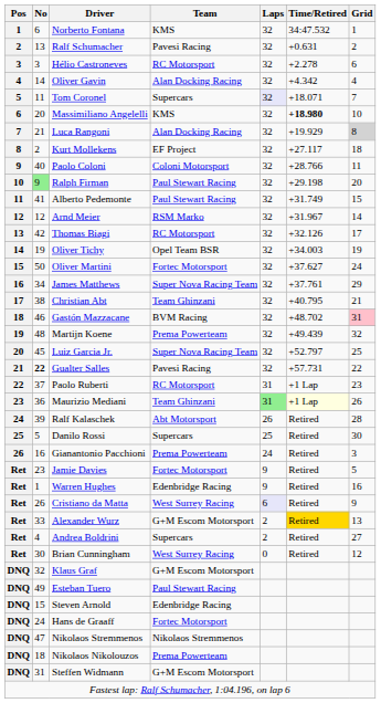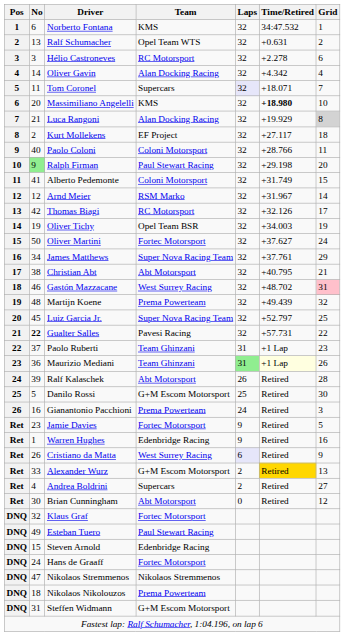 <table class="wikitable" style="font-size: 95%;">
 <tr>
 <th>Pos</th>
 <th>No</th>
 <th>Driver</th>
 <th>Team</th>
 <th>Laps</th>
 <th>Time/Retired</th>
 <th>Grid</th>
 </tr>
 <tr>
 <th>1</th>
 <td>6</td>
 <td> <a href='#'>Norberto Fontana</a></td>
 <td>KMS</td>
 <td>32</td>
 <td>34:47.532</td>
 <td>1</td>
 </tr>
 <tr>
 <th>2</th>
 <td>13</td>
 <td> <a href='#'>Ralf Schumacher</a></td>
-<td>Pavesi Racing</td>
+<td>Opel Team WTS</td>
 <td>32</td>
 <td>+0.631</td>
 <td>2</td>
 </tr>
 <tr>
 <th>3</th>
 <td>3</td>
 <td> <a href='#'>Hélio Castroneves</a></td>
 <td><a href='#'>RC Motorsport</a></td>
 <td>32</td>
 <td>+2.278</td>
 <td>6</td>
 </tr>
 <tr>
 <th>4</th>
 <td>14</td>
 <td> <a href='#'>Oliver Gavin</a></td>
 <td><a href='#'>Alan Docking Racing</a></td>
 <td>32</td>
 <td>+4.342</td>
 <td>4</td>
 </tr>
 <tr>
 <th>5</th>
 <td>11</td>
 <td> <a href='#'>Tom Coronel</a></td>
 <td>Supercars</td>
 <td style="background: lavender;">32</td>
 <td>+18.071</td>
 <td>7</td>
 </tr>
 <tr>
 <th>6</th>
 <td>20</td>
 <td> <a href='#'>Massimiliano Angelelli</a></td>
 <td>KMS</td>
 <td>32</td>
 <td><strong>+18.980</strong></td>
 <td>10</td>
 </tr>
 <tr>
 <th>7</th>
 <td>21</td>
 <td> <a href='#'>Luca Rangoni</a></td>
 <td><a href='#'>Alan Docking Racing</a></td>
 <td>32</td>
 <td>+19.929</td>
 <td style="background: lightgrey;">8</td>
 </tr>
 <tr>
 <th>8</th>
 <td>2</td>
 <td> <a href='#'>Kurt Mollekens</a></td>
 <td>EF Project</td>
 <td>32</td>
 <td>+27.117</td>
 <td>18</td>
 </tr>
 <tr>
 <th>9</th>
 <td>40</td>
 <td> <a href='#'>Paolo Coloni</a></td>
 <td><a href='#'>Coloni Motorsport</a></td>
 <td>32</td>
 <td>+28.766</td>
 <td>11</td>
 </tr>
 <tr>
 <th>10</th>
 <td style="background: lightgreen;">9</td>
 <td> <a href='#'>Ralph Firman</a></td>
 <td><a href='#'>Paul Stewart Racing</a></td>
 <td>32</td>
 <td>+29.198</td>
 <td>20</td>
 </tr>
 <tr>
 <th>11</th>
 <td>41</td>
 <td> Alberto Pedemonte</td>
-<td><a href='#'>Paul Stewart Racing</a></td>
+<td><a href='#'>Coloni Motorsport</a></td>
 <td>32</td>
 <td>+31.749</td>
 <td>15</td>
 </tr>
 <tr>
 <th>12</th>
 <td>12</td>
 <td> <a href='#'>Arnd Meier</a></td>
 <td><a href='#'>RSM Marko</a></td>
 <td>32</td>
 <td>+31.967</td>
 <td>14</td>
 </tr>
 <tr>
 <th>13</th>
 <td>42</td>
 <td> <a href='#'>Thomas Biagi</a></td>
 <td><a href='#'>RC Motorsport</a></td>
 <td>32</td>
 <td>+32.126</td>
 <td>17</td>
 </tr>
 <tr>
 <th>14</th>
 <td>19</td>
 <td> <a href='#'>Oliver Tichy</a></td>
 <td>Opel Team BSR</td>
 <td>32</td>
 <td>+34.003</td>
 <td>19</td>
 </tr>
 <tr>
 <th>15</th>
 <td>50</td>
 <td> <a href='#'>Oliver Martini</a></td>
 <td><a href='#'>Fortec Motorsport</a></td>
 <td>32</td>
 <td>+37.627</td>
 <td>24</td>
 </tr>
 <tr>
 <th>16</th>
 <td>34</td>
 <td> <a href='#'>James Matthews</a></td>
 <td><a href='#'>Super Nova Racing Team</a></td>
 <td>32</td>
 <td>+37.761</td>
 <td>29</td>
 </tr>
 <tr>
 <th>17</th>
 <td>38</td>
 <td> <a href='#'>Christian Abt</a></td>
-<td><a href='#'>Team Ghinzani</a></td>
+<td><a href='#'>Abt Motorsport</a></td>
 <td>32</td>
 <td>+40.795</td>
 <td>21</td>
 </tr>
 <tr>
 <th>18</th>
 <td>46</td>
 <td> <a href='#'>Gastón Mazzacane</a></td>
-<td>BVM Racing</td>
+<td><a href='#'>West Surrey Racing</a></td>
 <td>32</td>
 <td>+48.702</td>
 <td style="background: pink;">31</td>
 </tr>
 <tr>
 <th>19</th>
 <td>48</td>
 <td> Martijn Koene</td>
 <td><a href='#'>Prema Powerteam</a></td>
 <td>32</td>
 <td>+49.439</td>
 <td>32</td>
 </tr>
 <tr>
 <th>20</th>
 <td>45</td>
 <td> <a href='#'>Luiz Garcia Jr.</a></td>
 <td><a href='#'>Super Nova Racing Team</a></td>
 <td>32</td>
 <td>+52.797</td>
 <td>25</td>
 </tr>
 <tr>
 <th>21</th>
 <td><strong>22</strong></td>
 <td> <a href='#'>Gualter Salles</a></td>
 <td>Pavesi Racing</td>
 <td>32</td>
 <td>+57.731</td>
 <td>22</td>
 </tr>
 <tr>
 <th>22</th>
 <td>37</td>
 <td> Paolo Ruberti</td>
-<td><a href='#'>RC Motorsport</a></td>
+<td><a href='#'>Team Ghinzani</a></td>
 <td>31</td>
 <td>+1 Lap</td>
 <td>23</td>
 </tr>
 <tr>
 <th>23</th>
 <td>36</td>
 <td> Maurizio Mediani</td>
 <td><a href='#'>Team Ghinzani</a></td>
 <td style="background: lightgreen;">31</td>
 <td style="background: lightyellow;">+1 Lap</td>
 <td>26</td>
 </tr>
 <tr>
 <th>24</th>
 <td>39</td>
 <td> Ralf Kalaschek</td>
 <td><a href='#'>Abt Motorsport</a></td>
 <td>26</td>
 <td>Retired</td>
 <td>28</td>
 </tr>
 <tr>
 <th>25</th>
 <td>5</td>
 <td> Danilo Rossi</td>
-<td>Supercars</td>
+<td>G+M Escom Motorsport</td>
 <td>25</td>
 <td>Retired</td>
 <td>30</td>
 </tr>
 <tr>
 <th>26</th>
 <td>16</td>
 <td> Gianantonio Pacchioni</td>
 <td><a href='#'>Prema Powerteam</a></td>
 <td>24</td>
 <td>Retired</td>
 <td>3</td>
 </tr>
 <tr>
 <th>Ret</th>
 <td>23</td>
 <td> <a href='#'>Jamie Davies</a></td>
 <td><a href='#'>Fortec Motorsport</a></td>
 <td>9</td>
 <td>Retired</td>
 <td>5</td>
 </tr>
 <tr>
 <th>Ret</th>
 <td>1</td>
 <td> <a href='#'>Warren Hughes</a></td>
 <td>Edenbridge Racing</td>
 <td>9</td>
 <td>Retired</td>
 <td>16</td>
 </tr>
 <tr>
 <th>Ret</th>
 <td>26</td>
 <td> <a href='#'>Cristiano da Matta</a></td>
 <td><a href='#'>West Surrey Racing</a></td>
 <td style="background: lavender;">6</td>
 <td>Retired</td>
 <td>9</td>
 </tr>
 <tr>
 <th>Ret</th>
 <td>33</td>
 <td> <a href='#'>Alexander Wurz</a></td>
 <td>G+M Escom Motorsport</td>
 <td>2</td>
 <td style="background: gold;">Retired</td>
 <td>13</td>
 </tr>
 <tr>
 <th>Ret</th>
 <td>4</td>
 <td> <a href='#'>Andrea Boldrini</a></td>
 <td>Supercars</td>
 <td>2</td>
 <td>Retired</td>
 <td>27</td>
 </tr>
 <tr>
 <th>Ret</th>
 <td>30</td>
 <td> Brian Cunningham</td>
-<td><a href='#'>West Surrey Racing</a></td>
+<td><a href='#'>Abt Motorsport</a></td>
 <td>0</td>
 <td>Retired</td>
 <td>12</td>
 </tr>
 <tr>
 <th>DNQ</th>
 <td>32</td>
 <td> <a href='#'>Klaus Graf</a></td>
-<td>G+M Escom Motorsport</td>
+<td><a href='#'>Fortec Motorsport</a></td>
 <td></td>
 <td></td>
 <td></td>
 </tr>
 <tr>
 <th>DNQ</th>
 <td>49</td>
 <td> <a href='#'>Esteban Tuero</a></td>
 <td><a href='#'>Paul Stewart Racing</a></td>
 <td></td>
 <td></td>
 <td></td>
 </tr>
 <tr>
 <th>DNQ</th>
 <td>15</td>
 <td> Steven Arnold</td>
 <td>Edenbridge Racing</td>
 <td></td>
 <td></td>
 <td></td>
 </tr>
 <tr>
 <th>DNQ</th>
 <td>24</td>
 <td> Hans de Graaff</td>
 <td><a href='#'>Fortec Motorsport</a></td>
 <td></td>
 <td></td>
 <td></td>
 </tr>
 <tr>
 <th>DNQ</th>
 <td>47</td>
 <td> Nikolaos Stremmenos</td>
 <td>Nikolaos Stremmenos</td>
 <td></td>
 <td></td>
 <td></td>
 </tr>
 <tr>
 <th>DNQ</th>
 <td>18</td>
 <td> Nikolaos Nikolouzos</td>
 <td><a href='#'>Prema Powerteam</a></td>
 <td></td>
 <td></td>
 <td></td>
 </tr>
 <tr>
 <th>DNQ</th>
 <td>31</td>
 <td> Steffen Widmann</td>
 <td>G+M Escom Motorsport</td>
 <td></td>
 <td></td>
 <td></td>
 </tr>
 <tr>
 <td colspan=7 align=center><em>Fastest lap: <a href='#'>Ralf Schumacher</a>, 1:04.196,  on lap 6</em></td>
 </tr>
 </table>
